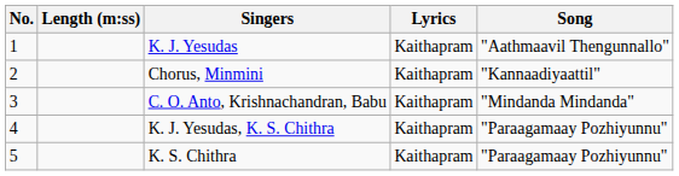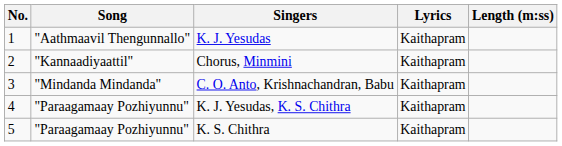 <table class="wikitable" style="font-size:95%;">
 <tr>
 <th>No.</th>
-<th>Length (m:ss)</th>
+<th>Song</th>
 <th>Singers</th>
 <th>Lyrics</th>
-<th>Song</th>
+<th>Length (m:ss)</th>
 </tr>
 <tr>
 <td>1</td>
-<td></td>
+<td>"Aathmaavil Thengunnallo"</td>
 <td><a href='#'>K. J. Yesudas</a></td>
 <td>Kaithapram</td>
-<td>"Aathmaavil Thengunnallo"</td>
+<td></td>
 </tr>
 <tr>
 <td>2</td>
-<td></td>
+<td>"Kannaadiyaattil"</td>
 <td>Chorus, <a href='#'>Minmini</a></td>
 <td>Kaithapram</td>
-<td>"Kannaadiyaattil"</td>
+<td></td>
 </tr>
 <tr>
 <td>3</td>
-<td></td>
+<td>"Mindanda Mindanda"</td>
 <td><a href='#'>C. O. Anto</a>, Krishnachandran, Babu</td>
 <td>Kaithapram</td>
-<td>"Mindanda Mindanda"</td>
+<td></td>
 </tr>
 <tr>
 <td>4</td>
-<td></td>
+<td>"Paraagamaay Pozhiyunnu"</td>
 <td>K. J. Yesudas, <a href='#'>K. S. Chithra</a></td>
 <td>Kaithapram</td>
-<td>"Paraagamaay Pozhiyunnu"</td>
+<td></td>
 </tr>
 <tr>
 <td>5</td>
-<td></td>
+<td>"Paraagamaay Pozhiyunnu"</td>
 <td>K. S. Chithra</td>
 <td>Kaithapram</td>
-<td>"Paraagamaay Pozhiyunnu"</td>
+<td></td>
 </tr>
 </table>
